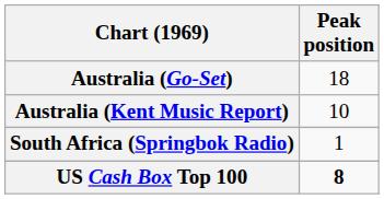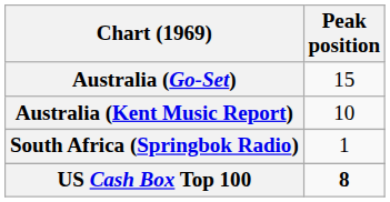 <table class="wikitable sortable plainrowheaders" style="text-align:center">
 <tr>
 <th>Chart (1969)</th>
 <th>Peak<br>position</th>
 </tr>
 <tr>
 <th scope="row">Australia (<em><a href='#'>Go-Set</a></em>)</th>
-<td>18</td>
+<td>15</td>
 </tr>
 <tr>
 <th scope="row">Australia (<a href='#'>Kent Music Report</a>)</th>
 <td>10</td>
 </tr>
 <tr>
 </tr>
 <tr>
 </tr>
 <tr>
 </tr>
 <tr>
 </tr>
 <tr>
 </tr>
 <tr>
 </tr>
 <tr>
 </tr>
 <tr>
 <th scope="row">South Africa (<a href='#'>Springbok Radio</a>)</th>
 <td>1</td>
 </tr>
 <tr>
 </tr>
 <tr>
 </tr>
 <tr>
 </tr>
 <tr>
 </tr>
 <tr>
 <th scope="row">US <em><a href='#'>Cash Box</a></em> Top 100</th>
 <td><strong>8</strong></td>
 </tr>
 </table>
